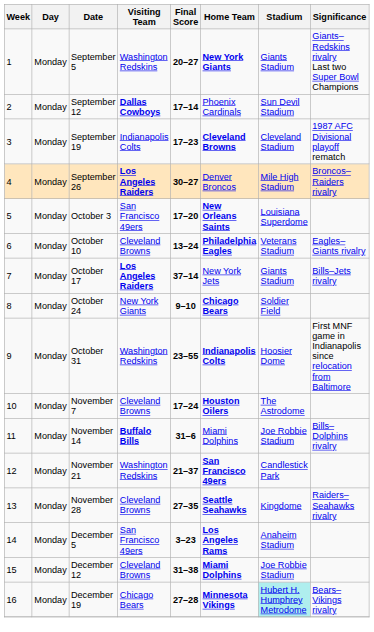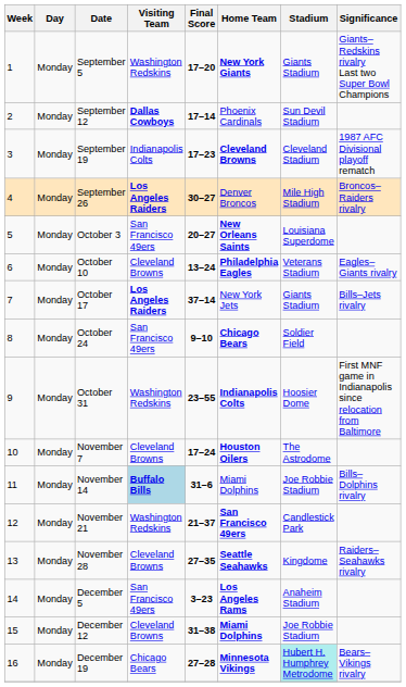 <table class="wikitable" style= "font-size: 95%;">
 <tr>
 <th>Week</th>
 <th>Day</th>
 <th>Date</th>
 <th>Visiting Team</th>
 <th>Final Score</th>
 <th>Home Team</th>
 <th>Stadium</th>
 <th>Significance</th>
 </tr>
 <tr>
 <td>1</td>
 <td>Monday</td>
 <td>September 5</td>
 <td><a href='#'>Washington Redskins</a></td>
-<td align="center"><strong>20–27</strong></td>
+<td align="center"><strong>17–20</strong></td>
 <td><strong><a href='#'>New York Giants</a></strong></td>
 <td><a href='#'>Giants Stadium</a></td>
 <td><a href='#'>Giants–Redskins rivalry</a><br>Last two <a href='#'>Super Bowl</a> Champions</td>
 </tr>
 <tr>
 <td>2</td>
 <td>Monday</td>
 <td>September 12</td>
 <td><strong><a href='#'>Dallas Cowboys</a></strong></td>
 <td align="center"><strong>17–14</strong></td>
 <td><a href='#'>Phoenix Cardinals</a></td>
 <td><a href='#'>Sun Devil Stadium</a></td>
 <td></td>
 </tr>
 <tr>
 <td>3</td>
 <td>Monday</td>
 <td>September 19</td>
 <td><a href='#'>Indianapolis Colts</a></td>
 <td align="center"><strong>17–23</strong></td>
 <td><strong><a href='#'>Cleveland Browns</a></strong></td>
 <td><a href='#'>Cleveland Stadium</a></td>
 <td><a href='#'>1987 AFC Divisional playoff</a> rematch</td>
 </tr>
 <tr bgcolor="#FFE6BD">
 <td>4</td>
 <td>Monday</td>
 <td>September 26</td>
 <td><strong><a href='#'>Los Angeles Raiders</a></strong></td>
 <td align="center"><strong>30–27</strong></td>
 <td><a href='#'>Denver Broncos</a></td>
 <td><a href='#'>Mile High Stadium</a></td>
 <td><a href='#'>Broncos–Raiders rivalry</a></td>
 </tr>
 <tr>
 <td>5</td>
 <td>Monday</td>
 <td>October 3</td>
 <td><a href='#'>San Francisco 49ers</a></td>
-<td align="center"><strong>17–20</strong></td>
+<td align="center"><strong>20–27</strong></td>
 <td><strong><a href='#'>New Orleans Saints</a></strong></td>
 <td><a href='#'>Louisiana Superdome</a></td>
 <td></td>
 </tr>
 <tr>
 <td>6</td>
 <td>Monday</td>
 <td>October 10</td>
 <td><a href='#'>Cleveland Browns</a></td>
 <td align="center"><strong>13–24</strong></td>
 <td><strong><a href='#'>Philadelphia Eagles</a></strong></td>
 <td><a href='#'>Veterans Stadium</a></td>
 <td><a href='#'>Eagles–Giants rivalry</a></td>
 </tr>
 <tr>
 <td>7</td>
 <td>Monday</td>
 <td>October 17</td>
 <td><strong><a href='#'>Los Angeles Raiders</a></strong></td>
 <td align="center"><strong>37–14</strong></td>
 <td><a href='#'>New York Jets</a></td>
 <td><a href='#'>Giants Stadium</a></td>
 <td><a href='#'>Bills–Jets rivalry</a></td>
 </tr>
 <tr>
 <td>8</td>
 <td>Monday</td>
 <td>October 24</td>
-<td><a href='#'>New York Giants</a></td>
+<td><a href='#'>San Francisco 49ers</a></td>
 <td align="center"><strong>9–10</strong></td>
 <td><strong><a href='#'>Chicago Bears</a></strong></td>
 <td><a href='#'>Soldier Field</a></td>
 <td></td>
 </tr>
 <tr>
 <td>9</td>
 <td>Monday</td>
 <td>October 31</td>
 <td><a href='#'>Washington Redskins</a></td>
 <td align="center"><strong>23–55</strong></td>
 <td><strong><a href='#'>Indianapolis Colts</a></strong></td>
 <td><a href='#'>Hoosier Dome</a></td>
 <td>First MNF game in Indianapolis since <a href='#'>relocation from Baltimore</a></td>
 </tr>
 <tr>
 <td>10</td>
 <td>Monday</td>
 <td>November 7</td>
 <td><a href='#'>Cleveland Browns</a></td>
 <td align="center"><strong>17–24</strong></td>
 <td><strong><a href='#'>Houston Oilers</a></strong></td>
 <td><a href='#'>The Astrodome</a></td>
 <td></td>
 </tr>
 <tr>
 <td>11</td>
 <td>Monday</td>
 <td>November 14</td>
-<td><strong><a href='#'>Buffalo Bills</a></strong></td>
+<td style="background: lightblue;"><strong><a href='#'>Buffalo Bills</a></strong></td>
 <td align="center"><strong>31–6</strong></td>
 <td><a href='#'>Miami Dolphins</a></td>
 <td><a href='#'>Joe Robbie Stadium</a></td>
 <td><a href='#'>Bills–Dolphins rivalry</a></td>
 </tr>
 <tr>
 <td>12</td>
 <td>Monday</td>
 <td>November 21</td>
 <td><a href='#'>Washington Redskins</a></td>
 <td align="center"><strong>21–37</strong></td>
 <td><strong><a href='#'>San Francisco 49ers</a></strong></td>
 <td><a href='#'>Candlestick Park</a></td>
 <td></td>
 </tr>
 <tr>
 <td>13</td>
 <td>Monday</td>
 <td>November 28</td>
 <td><a href='#'>Cleveland Browns</a></td>
 <td align="center"><strong>27–35</strong></td>
 <td><strong><a href='#'>Seattle Seahawks</a></strong></td>
 <td><a href='#'>Kingdome</a></td>
 <td><a href='#'>Raiders–Seahawks rivalry</a></td>
 </tr>
 <tr>
 <td>14</td>
 <td>Monday</td>
 <td>December 5</td>
 <td><a href='#'>San Francisco 49ers</a></td>
 <td align="center"><strong>3–23</strong></td>
 <td><strong><a href='#'>Los Angeles Rams</a></strong></td>
 <td><a href='#'>Anaheim Stadium</a></td>
 <td></td>
 </tr>
 <tr>
 <td>15</td>
 <td>Monday</td>
 <td>December 12</td>
 <td><a href='#'>Cleveland Browns</a></td>
 <td align="center"><strong>31–38</strong></td>
 <td><strong><a href='#'>Miami Dolphins</a></strong></td>
 <td><a href='#'>Joe Robbie Stadium</a></td>
 <td></td>
 </tr>
 <tr>
 <td>16</td>
 <td>Monday</td>
 <td>December 19</td>
 <td><a href='#'>Chicago Bears</a></td>
 <td align="center"><strong>27–28</strong></td>
 <td><strong><a href='#'>Minnesota Vikings</a></strong></td>
 <td style="background: paleturquoise;"><a href='#'>Hubert H. Humphrey Metrodome</a></td>
 <td><a href='#'>Bears–Vikings rivalry</a></td>
 </tr>
 <tr>
 </tr>
 </table>
